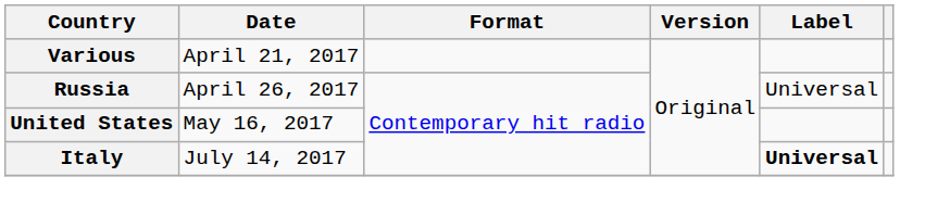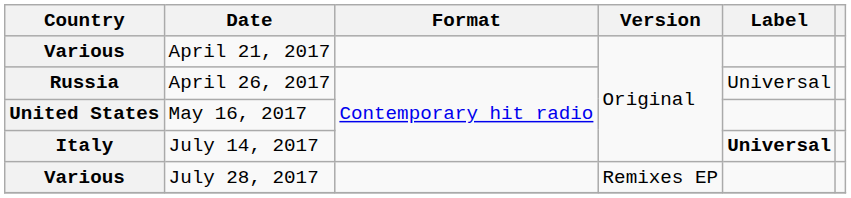 <table class="wikitable plainrowheaders">
 <tr>
 <th>Country</th>
 <th>Date</th>
 <th>Format</th>
 <th>Version</th>
 <th>Label</th>
 <th></th>
 </tr>
 <tr>
 <th scope="row">Various</th>
 <td>April 21, 2017</td>
 <td></td>
 <td rowspan="4">Original</td>
 <td></td>
 <td></td>
 </tr>
 <tr>
 <th scope="row">Russia</th>
 <td>April 26, 2017</td>
 <td rowspan="3"><a href='#'>Contemporary hit radio</a></td>
 <td>Universal</td>
 <td></td>
 </tr>
 <tr>
 <th scope="row">United States</th>
 <td>May 16, 2017</td>
 <td></td>
 <td></td>
 </tr>
 <tr>
 <th scope="row">Italy</th>
 <td>July 14, 2017</td>
 <td><strong>Universal</strong></td>
 <td></td>
 </tr>
 <tr>
+<th scope="row">Various</th>
+<td>July 28, 2017</td>
+<td></td>
+<td>Remixes EP</td>
+<td></td>
+<td></td>
+</tr>
+<tr>
 </tr>
 </table>
